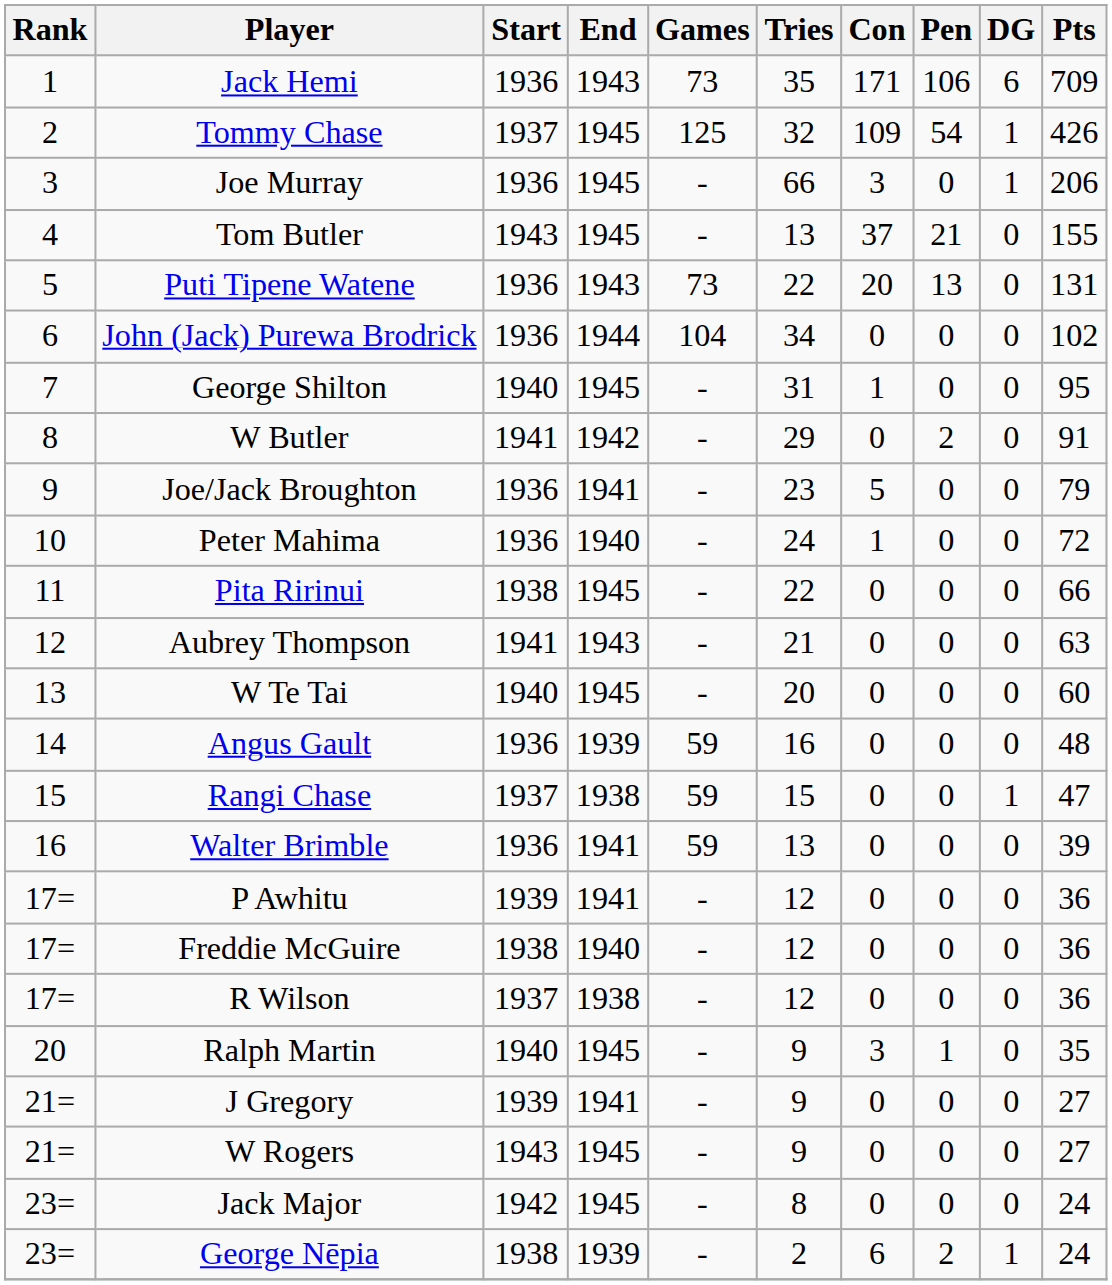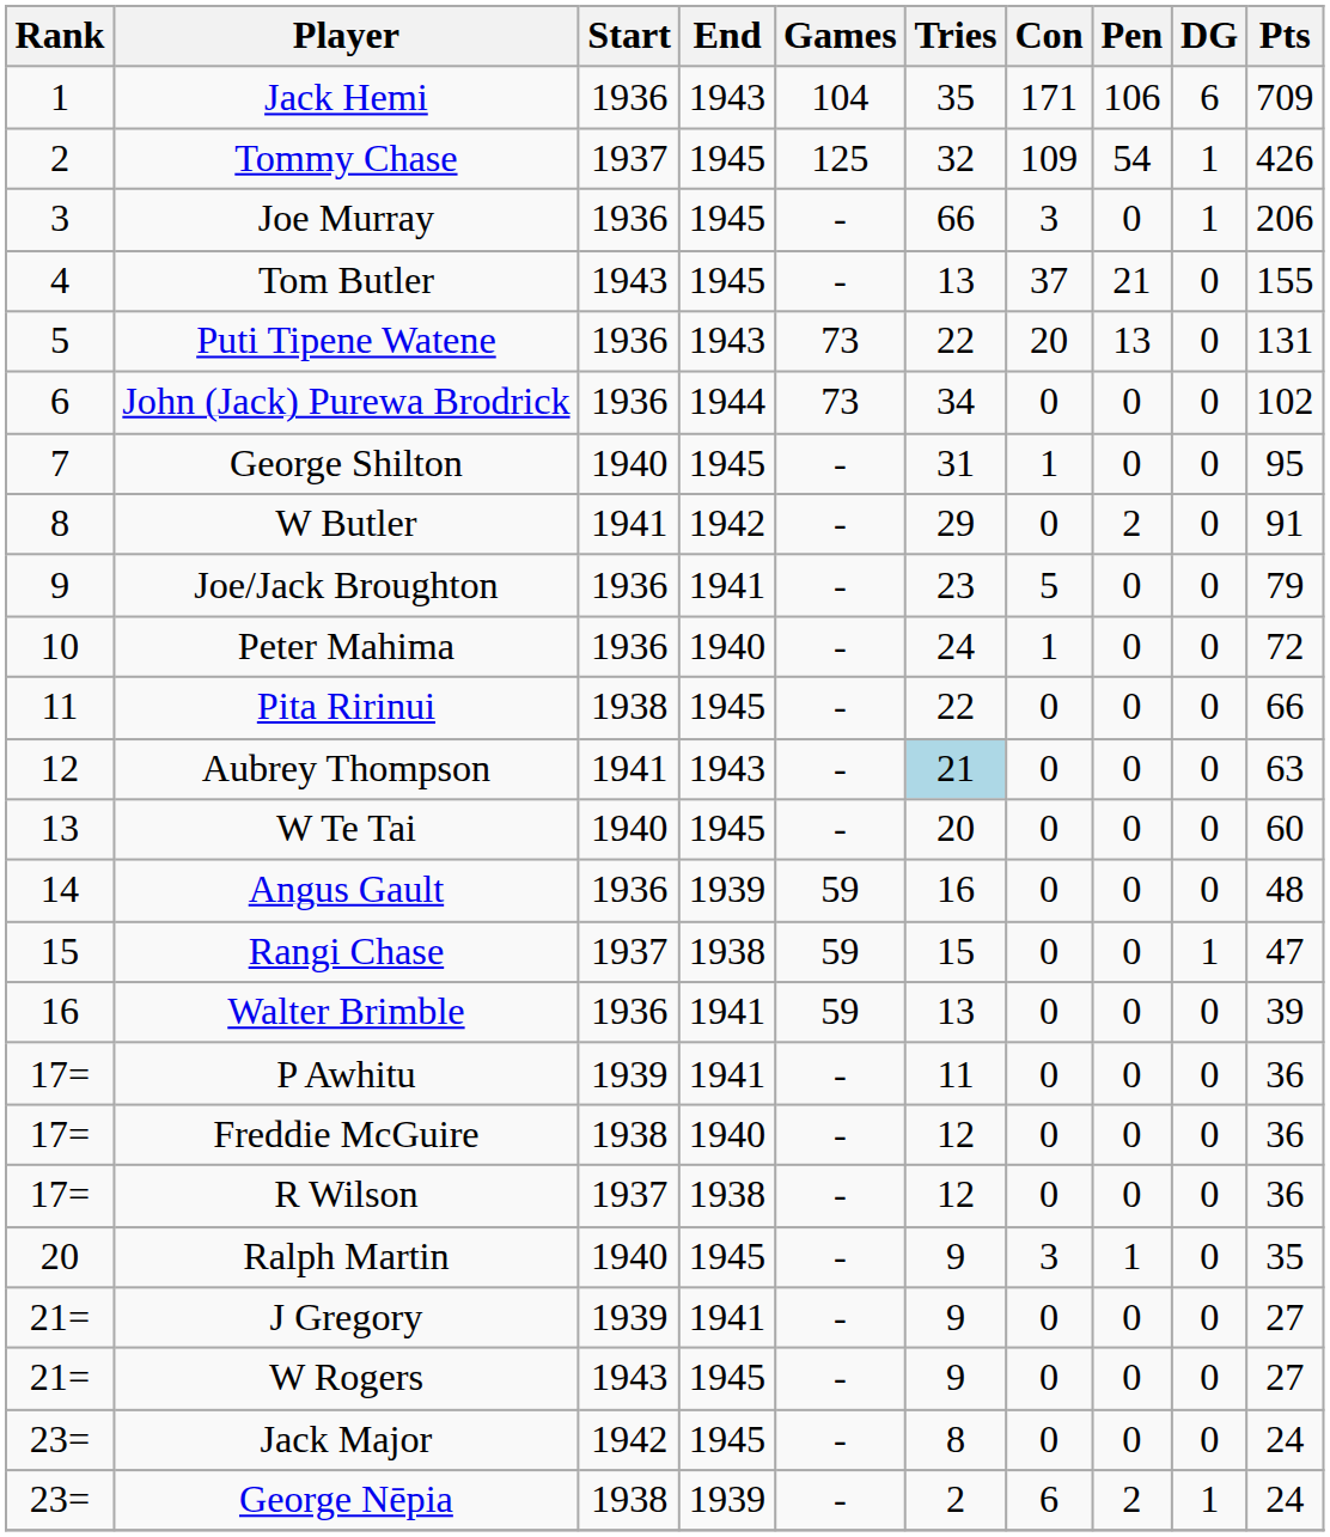 <table class="wikitable sortable" style="text-align: center;">
 <tr>
 <th>Rank</th>
 <th>Player</th>
 <th>Start</th>
 <th>End</th>
 <th>Games</th>
 <th>Tries</th>
 <th>Con</th>
 <th>Pen</th>
 <th>DG</th>
 <th>Pts</th>
 </tr>
 <tr>
 <td>1</td>
 <td><a href='#'>Jack Hemi</a></td>
 <td>1936</td>
 <td>1943</td>
-<td>73</td>
+<td>104</td>
 <td>35</td>
 <td>171</td>
 <td>106</td>
 <td>6</td>
 <td>709</td>
 </tr>
 <tr>
 <td>2</td>
 <td><a href='#'>Tommy Chase</a></td>
 <td>1937</td>
 <td>1945</td>
 <td>125</td>
 <td>32</td>
 <td>109</td>
 <td>54</td>
 <td>1</td>
 <td>426</td>
 </tr>
 <tr>
 <td>3</td>
 <td>Joe Murray</td>
 <td>1936</td>
 <td>1945</td>
 <td>-</td>
 <td>66</td>
 <td>3</td>
 <td>0</td>
 <td>1</td>
 <td>206</td>
 </tr>
 <tr>
 <td>4</td>
 <td>Tom Butler</td>
 <td>1943</td>
 <td>1945</td>
 <td>-</td>
 <td>13</td>
 <td>37</td>
 <td>21</td>
 <td>0</td>
 <td>155</td>
 </tr>
 <tr>
 <td>5</td>
 <td><a href='#'>Puti Tipene Watene</a></td>
 <td>1936</td>
 <td>1943</td>
 <td>73</td>
 <td>22</td>
 <td>20</td>
 <td>13</td>
 <td>0</td>
 <td>131</td>
 </tr>
 <tr>
 <td>6</td>
 <td><a href='#'>John (Jack) Purewa Brodrick</a></td>
 <td>1936</td>
 <td>1944</td>
-<td>104</td>
+<td>73</td>
 <td>34</td>
 <td>0</td>
 <td>0</td>
 <td>0</td>
 <td>102</td>
 </tr>
 <tr>
 <td>7</td>
 <td>George Shilton</td>
 <td>1940</td>
 <td>1945</td>
 <td>-</td>
 <td>31</td>
 <td>1</td>
 <td>0</td>
 <td>0</td>
 <td>95</td>
 </tr>
 <tr>
 <td>8</td>
 <td>W Butler</td>
 <td>1941</td>
 <td>1942</td>
 <td>-</td>
 <td>29</td>
 <td>0</td>
 <td>2</td>
 <td>0</td>
 <td>91</td>
 </tr>
 <tr>
 <td>9</td>
 <td>Joe/Jack Broughton</td>
 <td>1936</td>
 <td>1941</td>
 <td>-</td>
 <td>23</td>
 <td>5</td>
 <td>0</td>
 <td>0</td>
 <td>79</td>
 </tr>
 <tr>
 <td>10</td>
 <td>Peter Mahima</td>
 <td>1936</td>
 <td>1940</td>
 <td>-</td>
 <td>24</td>
 <td>1</td>
 <td>0</td>
 <td>0</td>
 <td>72</td>
 </tr>
 <tr>
 <td>11</td>
 <td><a href='#'>Pita Ririnui</a></td>
 <td>1938</td>
 <td>1945</td>
 <td>-</td>
 <td>22</td>
 <td>0</td>
 <td>0</td>
 <td>0</td>
 <td>66</td>
 </tr>
 <tr>
 <td>12</td>
 <td>Aubrey Thompson</td>
 <td>1941</td>
 <td>1943</td>
 <td>-</td>
-<td>21</td>
+<td style="background: lightblue;">21</td>
 <td>0</td>
 <td>0</td>
 <td>0</td>
 <td>63</td>
 </tr>
 <tr>
 <td>13</td>
 <td>W Te Tai</td>
 <td>1940</td>
 <td>1945</td>
 <td>-</td>
 <td>20</td>
 <td>0</td>
 <td>0</td>
 <td>0</td>
 <td>60</td>
 </tr>
 <tr>
 <td>14</td>
 <td><a href='#'>Angus Gault</a></td>
 <td>1936</td>
 <td>1939</td>
 <td>59</td>
 <td>16</td>
 <td>0</td>
 <td>0</td>
 <td>0</td>
 <td>48</td>
 </tr>
 <tr>
 <td>15</td>
 <td><a href='#'>Rangi Chase</a></td>
 <td>1937</td>
 <td>1938</td>
 <td>59</td>
 <td>15</td>
 <td>0</td>
 <td>0</td>
 <td>1</td>
 <td>47</td>
 </tr>
 <tr>
 <td>16</td>
 <td><a href='#'>Walter Brimble</a></td>
 <td>1936</td>
 <td>1941</td>
 <td>59</td>
 <td>13</td>
 <td>0</td>
 <td>0</td>
 <td>0</td>
 <td>39</td>
 </tr>
 <tr>
 <td>17=</td>
 <td>P Awhitu</td>
 <td>1939</td>
 <td>1941</td>
 <td>-</td>
-<td>12</td>
+<td>11</td>
 <td>0</td>
 <td>0</td>
 <td>0</td>
 <td>36</td>
 </tr>
 <tr>
 <td>17=</td>
 <td>Freddie McGuire</td>
 <td>1938</td>
 <td>1940</td>
 <td>-</td>
 <td>12</td>
 <td>0</td>
 <td>0</td>
 <td>0</td>
 <td>36</td>
 </tr>
 <tr>
 <td>17=</td>
 <td>R Wilson</td>
 <td>1937</td>
 <td>1938</td>
 <td>-</td>
 <td>12</td>
 <td>0</td>
 <td>0</td>
 <td>0</td>
 <td>36</td>
 </tr>
 <tr>
 <td>20</td>
 <td>Ralph Martin</td>
 <td>1940</td>
 <td>1945</td>
 <td>-</td>
 <td>9</td>
 <td>3</td>
 <td>1</td>
 <td>0</td>
 <td>35</td>
 </tr>
 <tr>
 <td>21=</td>
 <td>J Gregory</td>
 <td>1939</td>
 <td>1941</td>
 <td>-</td>
 <td>9</td>
 <td>0</td>
 <td>0</td>
 <td>0</td>
 <td>27</td>
 </tr>
 <tr>
 <td>21=</td>
 <td>W Rogers</td>
 <td>1943</td>
 <td>1945</td>
 <td>-</td>
 <td>9</td>
 <td>0</td>
 <td>0</td>
 <td>0</td>
 <td>27</td>
 </tr>
 <tr>
 <td>23=</td>
 <td>Jack Major</td>
 <td>1942</td>
 <td>1945</td>
 <td>-</td>
 <td>8</td>
 <td>0</td>
 <td>0</td>
 <td>0</td>
 <td>24</td>
 </tr>
 <tr>
 <td>23=</td>
 <td><a href='#'>George Nēpia</a></td>
 <td>1938</td>
 <td>1939</td>
 <td>-</td>
 <td>2</td>
 <td>6</td>
 <td>2</td>
 <td>1</td>
 <td>24</td>
 </tr>
 <tr>
 </tr>
 </table>
